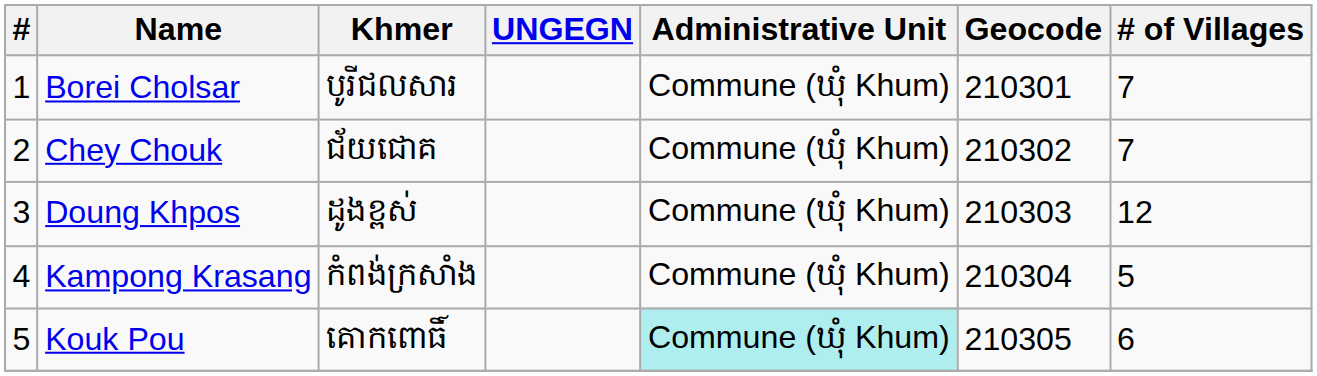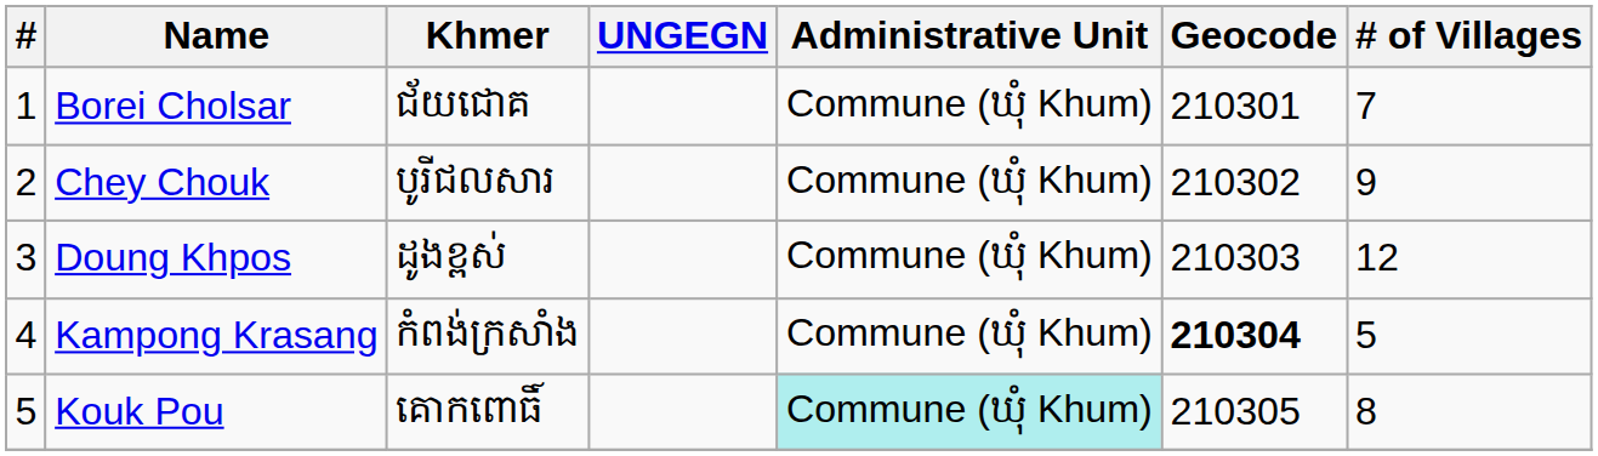 <table class="wikitable sortable">
 <tr>
 <th>#</th>
 <th>Name</th>
 <th>Khmer</th>
 <th><a href='#'>UNGEGN</a></th>
 <th>Administrative Unit</th>
 <th>Geocode</th>
 <th># of Villages</th>
 </tr>
 <tr>
 <td>1</td>
 <td><a href='#'>Borei Cholsar</a></td>
-<td>បូរីជលសារ</td>
+<td>ជ័យជោគ</td>
 <td></td>
 <td>Commune (ឃុំ Khum)</td>
 <td>210301</td>
 <td>7</td>
 </tr>
 <tr>
 <td>2</td>
 <td><a href='#'>Chey Chouk</a></td>
-<td>ជ័យជោគ</td>
+<td>បូរីជលសារ</td>
 <td></td>
 <td>Commune (ឃុំ Khum)</td>
 <td>210302</td>
-<td>7</td>
+<td>9</td>
 </tr>
 <tr>
 <td>3</td>
 <td><a href='#'>Doung Khpos</a></td>
 <td>ដូងខ្ពស់</td>
 <td></td>
 <td>Commune (ឃុំ Khum)</td>
 <td>210303</td>
 <td>12</td>
 </tr>
 <tr>
 <td>4</td>
 <td><a href='#'>Kampong Krasang</a></td>
 <td>កំពង់ក្រសាំង</td>
 <td></td>
 <td>Commune (ឃុំ Khum)</td>
-<td>210304</td>
+<td><strong>210304</strong></td>
 <td>5</td>
 </tr>
 <tr>
 <td>5</td>
 <td><a href='#'>Kouk Pou</a></td>
 <td>គោកពោធិ៍</td>
 <td></td>
 <td style="background: paleturquoise;">Commune (ឃុំ Khum)</td>
 <td>210305</td>
-<td>6</td>
+<td>8</td>
 </tr>
 <tr>
 </tr>
 </table>
